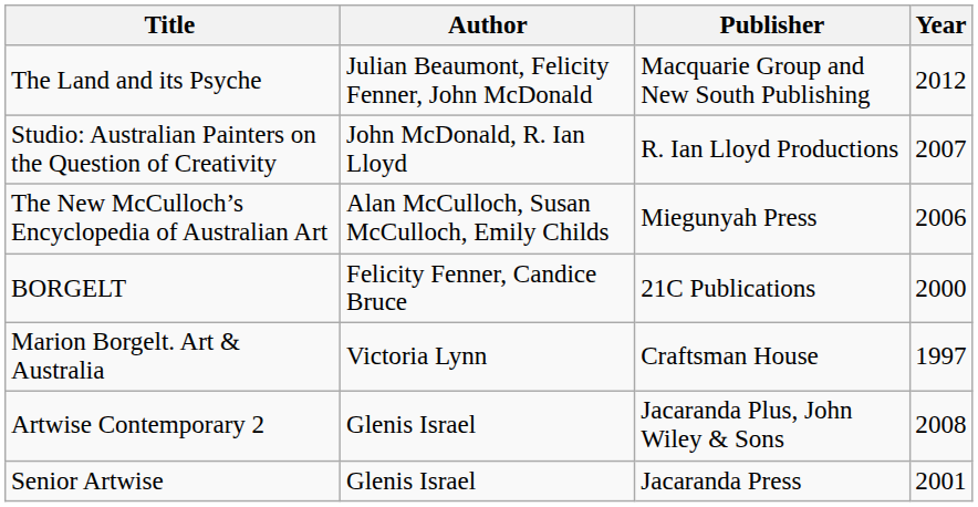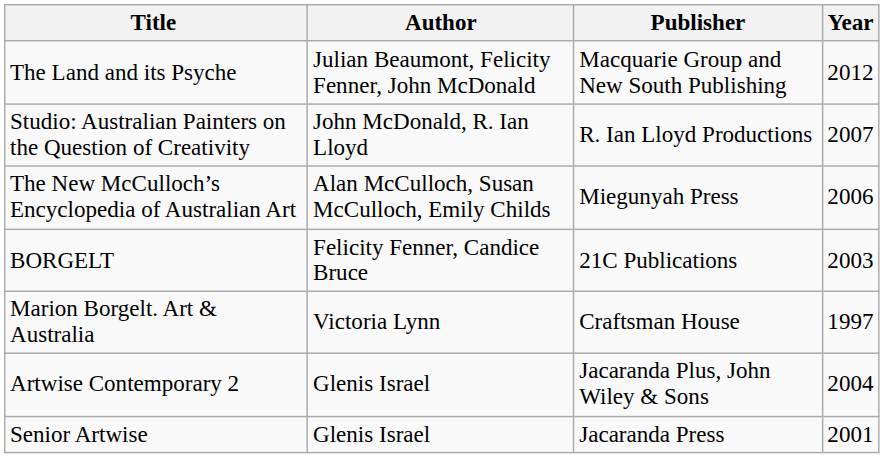 <table class="wikitable">
 <tr>
 <th>Title </th>
 <th>Author</th>
 <th>Publisher</th>
 <th>Year</th>
 </tr>
 <tr>
 <td>The Land and its Psyche</td>
 <td>Julian Beaumont, Felicity Fenner, John McDonald</td>
 <td>Macquarie Group and New South Publishing</td>
 <td>2012</td>
 </tr>
 <tr>
 <td>Studio: Australian Painters on the Question of Creativity</td>
 <td>John McDonald, R. Ian Lloyd</td>
 <td>R. Ian Lloyd Productions</td>
 <td>2007</td>
 </tr>
 <tr>
 <td>The New McCulloch’s Encyclopedia of Australian Art</td>
 <td>Alan McCulloch, Susan McCulloch, Emily Childs</td>
 <td>Miegunyah Press</td>
 <td>2006</td>
 </tr>
 <tr>
 <td>BORGELT</td>
 <td>Felicity Fenner, Candice Bruce</td>
 <td>21C Publications</td>
-<td>2000</td>
+<td>2003</td>
 </tr>
 <tr>
 <td>Marion Borgelt. Art & Australia</td>
 <td>Victoria Lynn</td>
 <td>Craftsman House</td>
 <td>1997</td>
 </tr>
 <tr>
 <td>Artwise Contemporary 2</td>
 <td>Glenis Israel</td>
 <td>Jacaranda Plus, John Wiley & Sons</td>
-<td>2008</td>
+<td>2004</td>
 </tr>
 <tr>
 <td>Senior Artwise</td>
 <td>Glenis Israel</td>
 <td>Jacaranda Press</td>
 <td>2001</td>
 </tr>
 </table>
